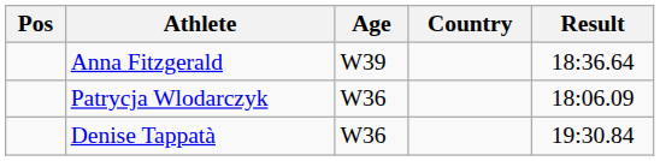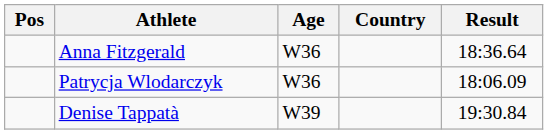 <table class="wikitable"  style="text-align:center; width:50%;">
 <tr>
 <th>Pos</th>
 <th>Athlete</th>
 <th>Age</th>
 <th>Country</th>
 <th>Result</th>
 </tr>
 <tr>
 <td align=center></td>
 <td align=left><a href='#'>Anna Fitzgerald</a></td>
-<td align=left>W39</td>
+<td align=left>W36</td>
 <td align=left></td>
 <td>18:36.64</td>
 </tr>
 <tr>
 <td align=center></td>
 <td align=left><a href='#'>Patrycja Wlodarczyk</a></td>
 <td align=left>W36</td>
 <td align=left></td>
 <td>18:06.09</td>
 </tr>
 <tr>
 <td align=center></td>
 <td align=left><a href='#'>Denise Tappatà</a></td>
-<td align=left>W36</td>
+<td align=left>W39</td>
 <td align=left></td>
 <td>19:30.84</td>
 </tr>
 </table>
